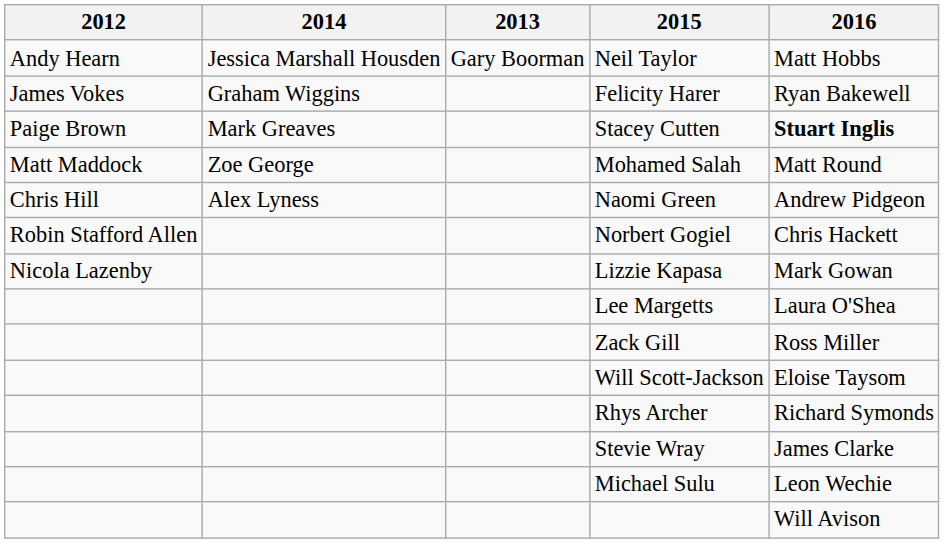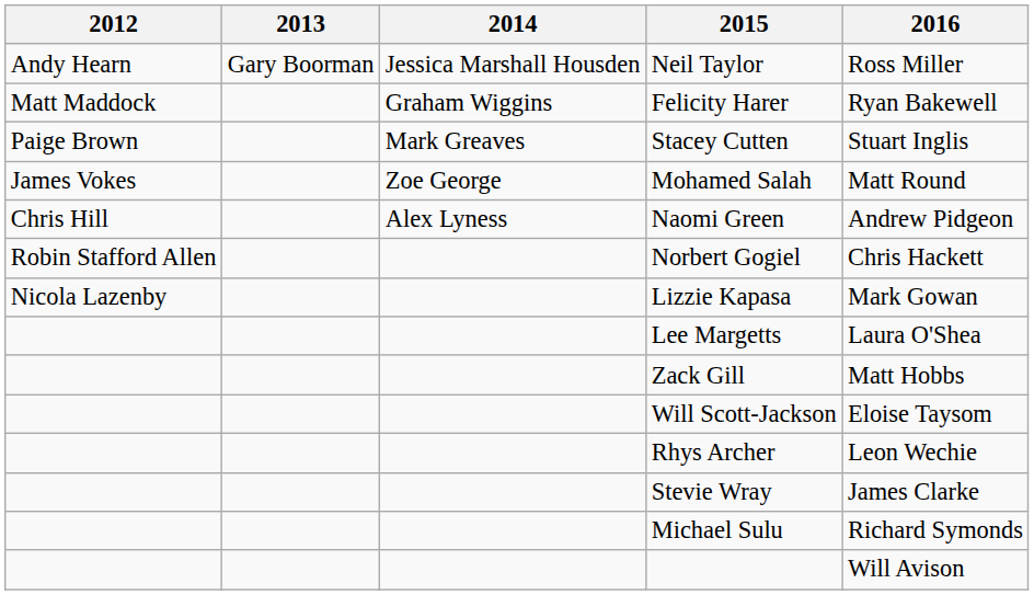 <table class="wikitable">
 <tr>
 <th>2012</th>
+<th>2013</th>
 <th>2014</th>
-<th>2013</th>
 <th>2015</th>
 <th>2016</th>
 </tr>
 <tr>
 <td>Andy Hearn</td>
+<td>Gary Boorman</td>
 <td>Jessica Marshall Housden</td>
-<td>Gary Boorman</td>
 <td>Neil Taylor</td>
-<td>Matt Hobbs</td>
+<td>Ross Miller</td>
 </tr>
 <tr>
-<td>James Vokes</td>
+<td>Matt Maddock</td>
+<td></td>
 <td>Graham Wiggins</td>
-<td></td>
 <td>Felicity Harer</td>
 <td>Ryan Bakewell</td>
 </tr>
 <tr>
 <td>Paige Brown</td>
+<td></td>
 <td>Mark Greaves</td>
-<td></td>
 <td>Stacey Cutten</td>
-<td><strong>Stuart Inglis</strong></td>
+<td>Stuart Inglis</td>
 </tr>
 <tr>
-<td>Matt Maddock</td>
+<td>James Vokes</td>
+<td></td>
 <td>Zoe George</td>
-<td></td>
 <td>Mohamed Salah</td>
 <td>Matt Round</td>
 </tr>
 <tr>
 <td>Chris Hill</td>
+<td></td>
 <td>Alex Lyness</td>
-<td></td>
 <td>Naomi Green</td>
 <td>Andrew Pidgeon</td>
 </tr>
 <tr>
 <td>Robin Stafford Allen</td>
 <td></td>
 <td></td>
 <td>Norbert Gogiel</td>
 <td>Chris Hackett</td>
 </tr>
 <tr>
 <td>Nicola Lazenby</td>
 <td></td>
 <td></td>
 <td>Lizzie Kapasa</td>
 <td>Mark Gowan</td>
 </tr>
 <tr>
 <td></td>
 <td></td>
 <td></td>
 <td>Lee Margetts</td>
 <td>Laura O'Shea</td>
 </tr>
 <tr>
 <td></td>
 <td></td>
 <td></td>
 <td>Zack Gill</td>
-<td>Ross Miller</td>
+<td>Matt Hobbs</td>
 </tr>
 <tr>
 <td></td>
 <td></td>
 <td></td>
 <td>Will Scott-Jackson</td>
 <td>Eloise Taysom</td>
 </tr>
 <tr>
 <td></td>
 <td></td>
 <td></td>
 <td>Rhys Archer</td>
-<td>Richard Symonds</td>
+<td>Leon Wechie</td>
 </tr>
 <tr>
 <td></td>
 <td></td>
 <td></td>
 <td>Stevie Wray</td>
 <td>James Clarke</td>
 </tr>
 <tr>
 <td></td>
 <td></td>
 <td></td>
 <td>Michael Sulu</td>
-<td>Leon Wechie</td>
+<td>Richard Symonds</td>
 </tr>
 <tr>
 <td></td>
 <td></td>
 <td></td>
 <td></td>
 <td>Will Avison</td>
 </tr>
 </table>
